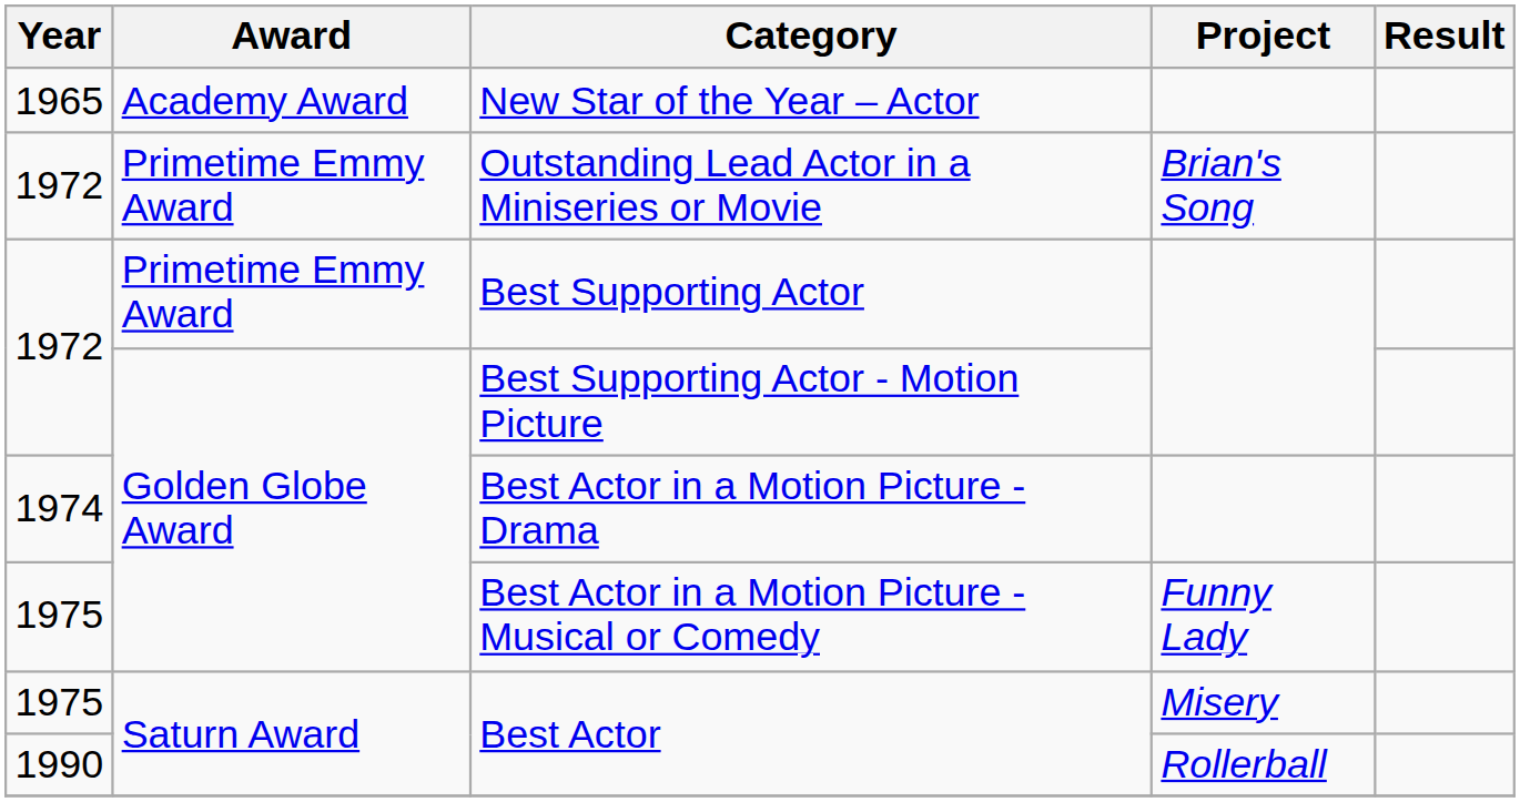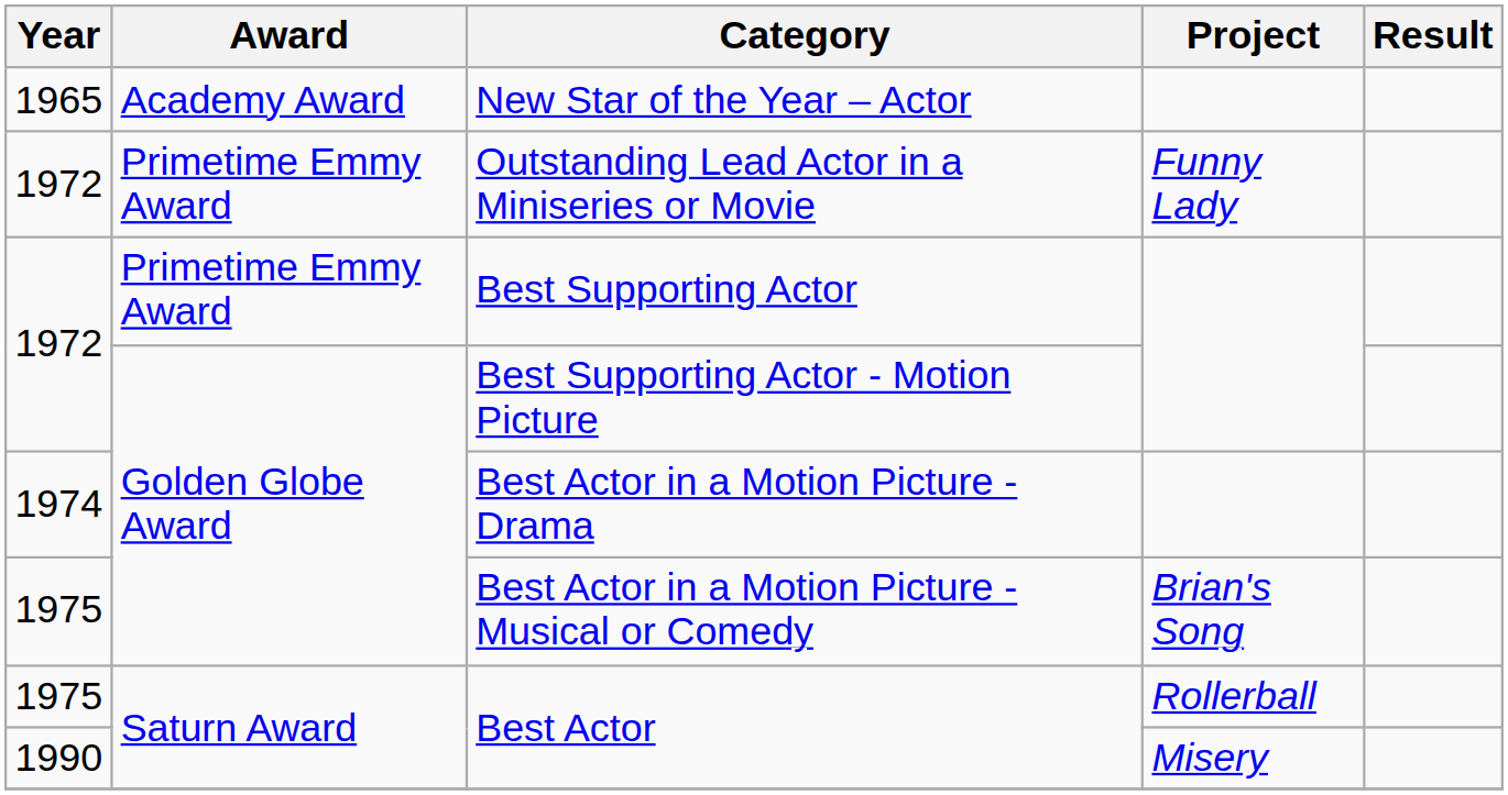 <table class="wikitable sortable">
 <tr>
 <th>Year</th>
 <th>Award</th>
 <th>Category</th>
 <th>Project</th>
 <th>Result</th>
 </tr>
 <tr>
 <td>1965</td>
 <td><a href='#'>Academy Award</a></td>
 <td><a href='#'>New Star of the Year – Actor</a></td>
 <td></td>
 <td></td>
 </tr>
 <tr>
 <td>1972</td>
 <td><a href='#'>Primetime Emmy Award</a></td>
 <td><a href='#'>Outstanding Lead Actor in a Miniseries or Movie</a></td>
-<td><em><a href='#'>Brian's Song</a></em></td>
+<td><em><a href='#'>Funny Lady</a></em></td>
 <td></td>
 </tr>
 <tr>
 <td rowspan=2>1972</td>
 <td><a href='#'>Primetime Emmy Award</a></td>
 <td><a href='#'>Best Supporting Actor</a></td>
 <td rowspan=2></td>
 <td></td>
 </tr>
 <tr>
 <td rowspan=3><a href='#'>Golden Globe Award</a></td>
 <td><a href='#'>Best Supporting Actor - Motion Picture</a></td>
 <td></td>
 </tr>
 <tr>
 <td>1974</td>
 <td><a href='#'>Best Actor in a Motion Picture - Drama</a></td>
 <td></td>
 <td></td>
 </tr>
 <tr>
 <td>1975</td>
 <td><a href='#'>Best Actor in a Motion Picture - Musical or Comedy</a></td>
-<td><em><a href='#'>Funny Lady</a></em></td>
+<td><em><a href='#'>Brian's Song</a></em></td>
 <td></td>
 </tr>
 <tr>
 <td>1975</td>
 <td rowspan=2><a href='#'>Saturn Award</a></td>
 <td rowspan=2><a href='#'>Best Actor</a></td>
-<td><em><a href='#'>Misery</a></em></td>
+<td><em><a href='#'>Rollerball</a></em></td>
 <td></td>
 </tr>
 <tr>
 <td>1990</td>
-<td><em><a href='#'>Rollerball</a></em></td>
+<td><em><a href='#'>Misery</a></em></td>
 <td></td>
 </tr>
 <tr>
 </tr>
 </table>
